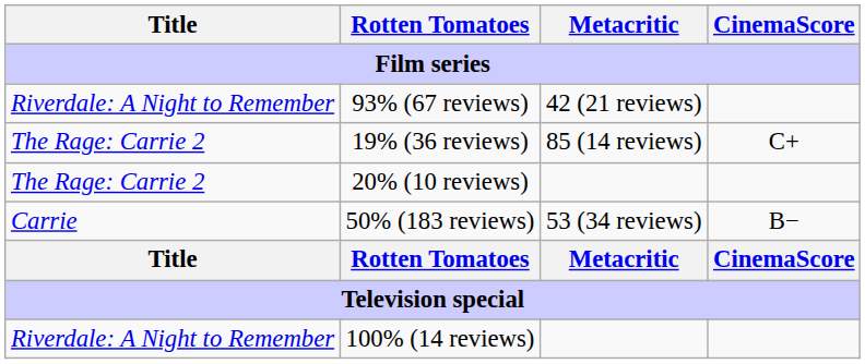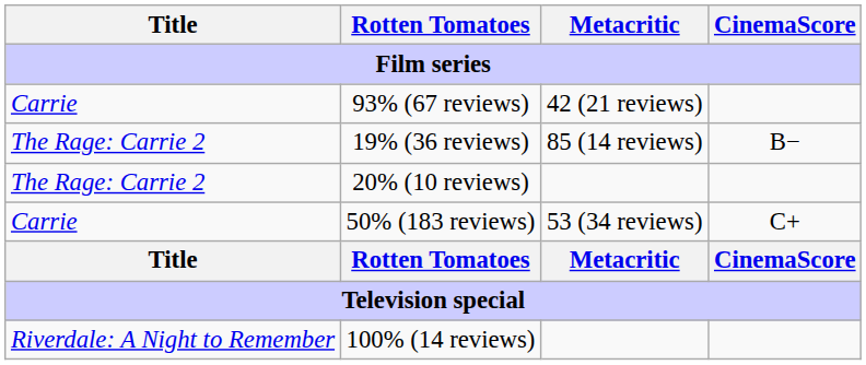 <table class="wikitable sortable" border="1" style="text-align:center">
 <tr>
 <th>Title</th>
 <th><a href='#'>Rotten Tomatoes</a></th>
 <th><a href='#'>Metacritic</a></th>
 <th><a href='#'>CinemaScore</a></th>
 </tr>
 <tr>
 <th scope="col" colspan="4" style="background-color:#ccccff;">Film series</th>
 </tr>
 <tr>
-<td style="text-align:left"><em><a href='#'>Riverdale: A Night to Remember</a></em></td>
+<td style="text-align:left"><em><a href='#'>Carrie</a></em></td>
 <td>93% (67 reviews)</td>
 <td>42 (21 reviews)</td>
 <td></td>
 </tr>
 <tr>
 <td style="text-align:left"><em><a href='#'>The Rage: Carrie 2</a></em></td>
 <td>19% (36 reviews)</td>
 <td>85 (14 reviews)</td>
-<td>C+</td>
+<td>B−</td>
 </tr>
 <tr>
 <td style="text-align:left"><em><a href='#'>The Rage: Carrie 2</a></em></td>
 <td>20% (10 reviews)</td>
 <td></td>
 <td></td>
 </tr>
 <tr>
 <td style="text-align:left"><em><a href='#'>Carrie</a></em></td>
 <td>50% (183 reviews)</td>
 <td>53 (34 reviews)</td>
-<td>B−</td>
+<td>C+</td>
 </tr>
 <tr>
 <th>Title</th>
 <th><a href='#'>Rotten Tomatoes</a></th>
 <th><a href='#'>Metacritic</a></th>
 <th><a href='#'>CinemaScore</a></th>
 </tr>
 <tr>
 <th scope="col" colspan="4" style="background-color:#ccccff;">Television special</th>
 </tr>
 <tr>
 <td style="text-align:left"><em><a href='#'>Riverdale: A Night to Remember</a></em></td>
 <td>100% (14 reviews)</td>
 <td></td>
 <td></td>
 </tr>
 </table>
